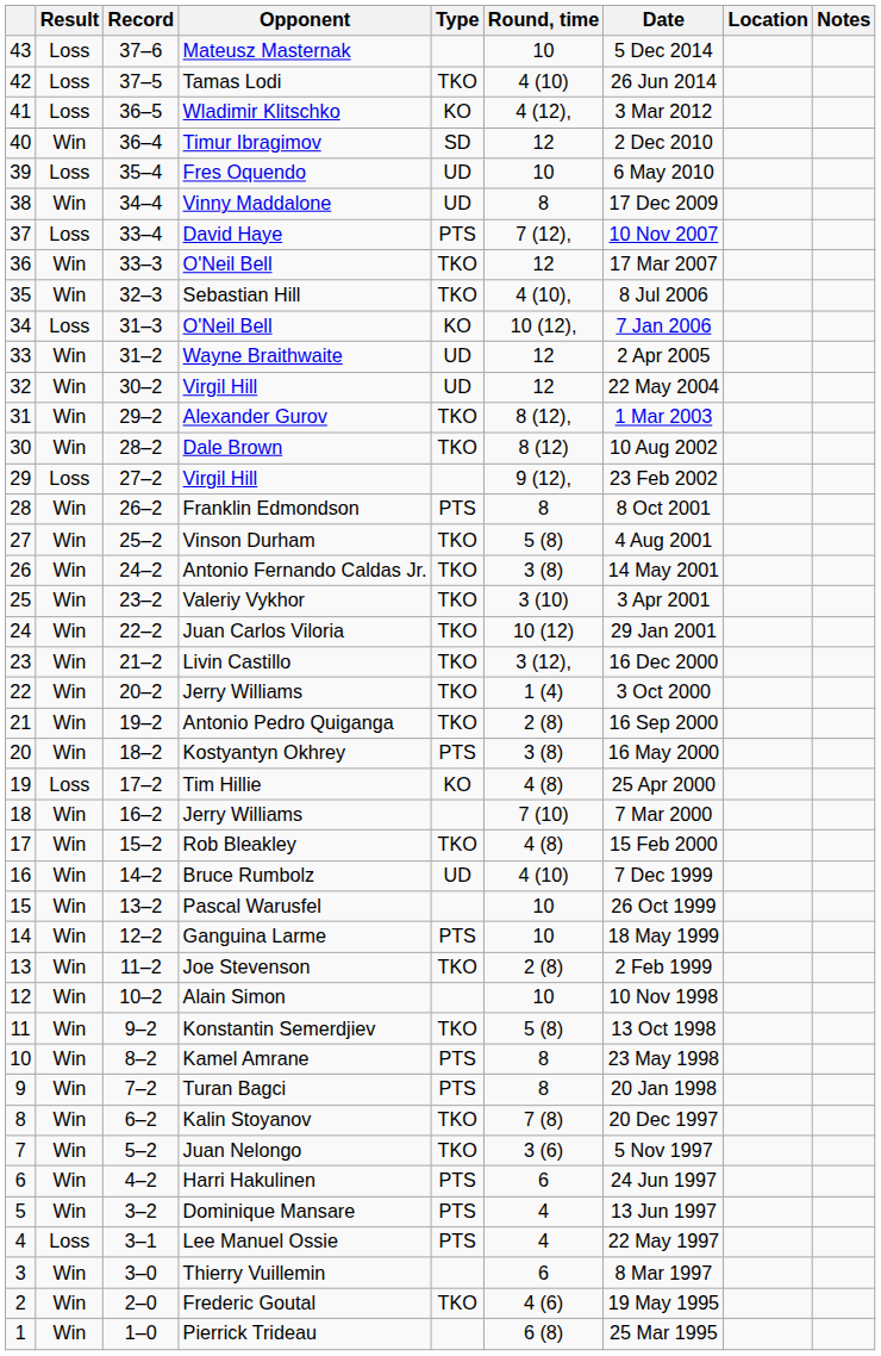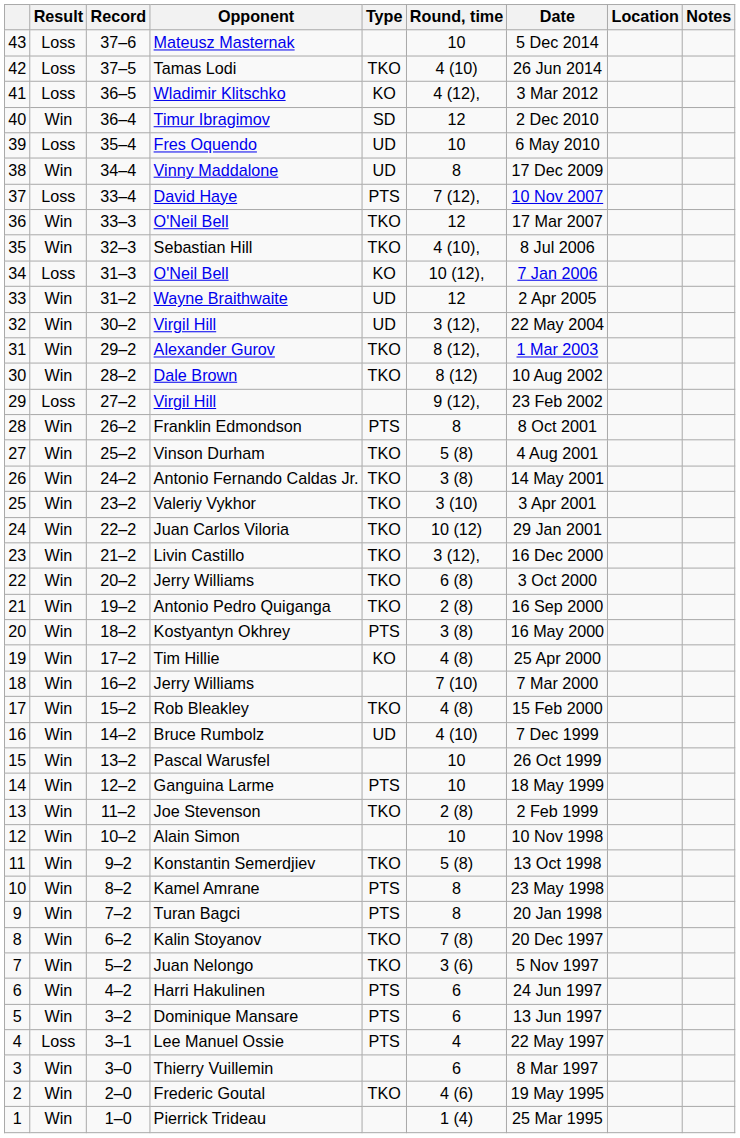 <table class="wikitable" style="text-align:center">
 <tr>
 <th></th>
 <th>Result</th>
 <th>Record</th>
 <th>Opponent</th>
 <th>Type</th>
 <th>Round, time</th>
 <th>Date</th>
 <th>Location</th>
 <th>Notes</th>
 </tr>
 <tr>
 <td>43</td>
 <td>Loss</td>
 <td>37–6</td>
 <td style="text-align:left;"><a href='#'>Mateusz Masternak</a></td>
 <td></td>
 <td>10</td>
 <td>5 Dec 2014</td>
 <td style="text-align:left;"></td>
 <td></td>
 </tr>
 <tr>
 <td>42</td>
 <td>Loss</td>
 <td>37–5</td>
 <td style="text-align:left;">Tamas Lodi</td>
 <td>TKO</td>
 <td>4 (10)</td>
 <td>26 Jun 2014</td>
 <td style="text-align:left;"></td>
 <td></td>
 </tr>
 <tr>
 <td>41</td>
 <td>Loss</td>
 <td>36–5</td>
 <td style="text-align:left;"><a href='#'>Wladimir Klitschko</a></td>
 <td>KO</td>
 <td>4 (12), </td>
 <td>3 Mar 2012</td>
 <td style="text-align:left;"></td>
 <td style="text-align:left;"></td>
 </tr>
 <tr>
 <td>40</td>
 <td>Win</td>
 <td>36–4</td>
 <td style="text-align:left;"><a href='#'>Timur Ibragimov</a></td>
 <td>SD</td>
 <td>12</td>
 <td>2 Dec 2010</td>
 <td style="text-align:left;"></td>
 <td style="text-align:left;"></td>
 </tr>
 <tr>
 <td>39</td>
 <td>Loss</td>
 <td>35–4</td>
 <td style="text-align:left;"><a href='#'>Fres Oquendo</a></td>
 <td>UD</td>
 <td>10</td>
 <td>6 May 2010</td>
 <td style="text-align:left;"></td>
 <td></td>
 </tr>
 <tr>
 <td>38</td>
 <td>Win</td>
 <td>34–4</td>
 <td style="text-align:left;"><a href='#'>Vinny Maddalone</a></td>
 <td>UD</td>
 <td>8</td>
 <td>17 Dec 2009</td>
 <td style="text-align:left;"></td>
 <td></td>
 </tr>
 <tr>
 <td>37</td>
 <td>Loss</td>
 <td>33–4</td>
 <td style="text-align:left;"><a href='#'>David Haye</a></td>
 <td>PTS</td>
 <td>7 (12), </td>
 <td><a href='#'>10 Nov 2007</a></td>
 <td style="text-align:left;"></td>
 <td style="text-align:left;"></td>
 </tr>
 <tr>
 <td>36</td>
 <td>Win</td>
 <td>33–3</td>
 <td style="text-align:left;"><a href='#'>O'Neil Bell</a></td>
 <td>TKO</td>
 <td>12</td>
 <td>17 Mar 2007</td>
 <td style="text-align:left;"></td>
 <td style="text-align:left;"></td>
 </tr>
 <tr>
 <td>35</td>
 <td>Win</td>
 <td>32–3</td>
 <td style="text-align:left;">Sebastian Hill</td>
 <td>TKO</td>
 <td>4 (10), </td>
 <td>8 Jul 2006</td>
 <td style="text-align:left;"></td>
 <td></td>
 </tr>
 <tr>
 <td>34</td>
 <td>Loss</td>
 <td>31–3</td>
 <td style="text-align:left;"><a href='#'>O'Neil Bell</a></td>
 <td>KO</td>
 <td>10 (12), </td>
 <td><a href='#'>7 Jan 2006</a></td>
 <td style="text-align:left;"></td>
 <td style="text-align:left;"></td>
 </tr>
 <tr>
 <td>33</td>
 <td>Win</td>
 <td>31–2</td>
 <td style="text-align:left;"><a href='#'>Wayne Braithwaite</a></td>
 <td>UD</td>
 <td>12</td>
 <td>2 Apr 2005</td>
 <td style="text-align:left;"></td>
 <td style="text-align:left;"></td>
 </tr>
 <tr>
 <td>32</td>
 <td>Win</td>
 <td>30–2</td>
 <td style="text-align:left;"><a href='#'>Virgil Hill</a></td>
 <td>UD</td>
-<td>12</td>
+<td>3 (12), </td>
 <td>22 May 2004</td>
 <td style="text-align:left;"></td>
 <td style="text-align:left;"></td>
 </tr>
 <tr>
 <td>31</td>
 <td>Win</td>
 <td>29–2</td>
 <td style="text-align:left;"><a href='#'>Alexander Gurov</a></td>
 <td>TKO</td>
 <td>8 (12), </td>
 <td><a href='#'>1 Mar 2003</a></td>
 <td style="text-align:left;"></td>
 <td style="text-align:left;"></td>
 </tr>
 <tr>
 <td>30</td>
 <td>Win</td>
 <td>28–2</td>
 <td style="text-align:left;"><a href='#'>Dale Brown</a></td>
 <td>TKO</td>
 <td>8 (12)</td>
 <td>10 Aug 2002</td>
 <td style="text-align:left;"></td>
 <td style="text-align:left;"></td>
 </tr>
 <tr>
 <td>29</td>
 <td>Loss</td>
 <td>27–2</td>
 <td style="text-align:left;"><a href='#'>Virgil Hill</a></td>
 <td></td>
 <td>9 (12), </td>
 <td>23 Feb 2002</td>
 <td style="text-align:left;"></td>
 <td style="text-align:left;"></td>
 </tr>
 <tr>
 <td>28</td>
 <td>Win</td>
 <td>26–2</td>
 <td style="text-align:left;">Franklin Edmondson</td>
 <td>PTS</td>
 <td>8</td>
 <td>8 Oct 2001</td>
 <td style="text-align:left;"></td>
 <td></td>
 </tr>
 <tr>
 <td>27</td>
 <td>Win</td>
 <td>25–2</td>
 <td style="text-align:left;">Vinson Durham</td>
 <td>TKO</td>
 <td>5 (8)</td>
 <td>4 Aug 2001</td>
 <td style="text-align:left;"></td>
 <td></td>
 </tr>
 <tr>
 <td>26</td>
 <td>Win</td>
 <td>24–2</td>
 <td style="text-align:left;">Antonio Fernando Caldas Jr.</td>
 <td>TKO</td>
 <td>3 (8)</td>
 <td>14 May 2001</td>
 <td style="text-align:left;"></td>
 <td></td>
 </tr>
 <tr>
 <td>25</td>
 <td>Win</td>
 <td>23–2</td>
 <td style="text-align:left;">Valeriy Vykhor</td>
 <td>TKO</td>
 <td>3 (10)</td>
 <td>3 Apr 2001</td>
 <td style="text-align:left;"></td>
 <td></td>
 </tr>
 <tr>
 <td>24</td>
 <td>Win</td>
 <td>22–2</td>
 <td style="text-align:left;">Juan Carlos Viloria</td>
 <td>TKO</td>
 <td>10 (12)</td>
 <td>29 Jan 2001</td>
 <td style="text-align:left;"></td>
 <td style="text-align:left;"></td>
 </tr>
 <tr>
 <td>23</td>
 <td>Win</td>
 <td>21–2</td>
 <td style="text-align:left;">Livin Castillo</td>
 <td>TKO</td>
 <td>3 (12), </td>
 <td>16 Dec 2000</td>
 <td style="text-align:left;"></td>
 <td style="text-align:left;"></td>
 </tr>
 <tr>
 <td>22</td>
 <td>Win</td>
 <td>20–2</td>
 <td style="text-align:left;">Jerry Williams</td>
 <td>TKO</td>
-<td>1 (4)</td>
+<td>6 (8)</td>
 <td>3 Oct 2000</td>
 <td style="text-align:left;"></td>
 <td></td>
 </tr>
 <tr>
 <td>21</td>
 <td>Win</td>
 <td>19–2</td>
 <td style="text-align:left;">Antonio Pedro Quiganga</td>
 <td>TKO</td>
 <td>2 (8)</td>
 <td>16 Sep 2000</td>
 <td style="text-align:left;"></td>
 <td></td>
 </tr>
 <tr>
 <td>20</td>
 <td>Win</td>
 <td>18–2</td>
 <td style="text-align:left;">Kostyantyn Okhrey</td>
 <td>PTS</td>
 <td>3 (8)</td>
 <td>16 May 2000</td>
 <td style="text-align:left;"></td>
 <td></td>
 </tr>
 <tr>
 <td>19</td>
-<td>Loss</td>
+<td>Win</td>
 <td>17–2</td>
 <td style="text-align:left;">Tim Hillie</td>
 <td>KO</td>
 <td>4 (8)</td>
 <td>25 Apr 2000</td>
 <td style="text-align:left;"></td>
 <td></td>
 </tr>
 <tr>
 <td>18</td>
 <td>Win</td>
 <td>16–2</td>
 <td style="text-align:left;">Jerry Williams</td>
 <td></td>
 <td>7 (10)</td>
 <td>7 Mar 2000</td>
 <td style="text-align:left;"></td>
 <td></td>
 </tr>
 <tr>
 <td>17</td>
 <td>Win</td>
 <td>15–2</td>
 <td style="text-align:left;">Rob Bleakley</td>
 <td>TKO</td>
 <td>4 (8)</td>
 <td>15 Feb 2000</td>
 <td style="text-align:left;"></td>
 <td></td>
 </tr>
 <tr>
 <td>16</td>
 <td>Win</td>
 <td>14–2</td>
 <td style="text-align:left;">Bruce Rumbolz</td>
 <td>UD</td>
 <td>4 (10)</td>
 <td>7 Dec 1999</td>
 <td style="text-align:left;"></td>
 <td></td>
 </tr>
 <tr>
 <td>15</td>
 <td>Win</td>
 <td>13–2</td>
 <td style="text-align:left;">Pascal Warusfel</td>
 <td></td>
 <td>10</td>
 <td>26 Oct 1999</td>
 <td style="text-align:left;"></td>
 <td style="text-align:left;"></td>
 </tr>
 <tr>
 <td>14</td>
 <td>Win</td>
 <td>12–2</td>
 <td style="text-align:left;">Ganguina Larme</td>
 <td>PTS</td>
 <td>10</td>
 <td>18 May 1999</td>
 <td style="text-align:left;"></td>
 <td style="text-align:left;"></td>
 </tr>
 <tr>
 <td>13</td>
 <td>Win</td>
 <td>11–2</td>
 <td style="text-align:left;">Joe Stevenson</td>
 <td>TKO</td>
 <td>2 (8)</td>
 <td>2 Feb 1999</td>
 <td style="text-align:left;"></td>
 <td></td>
 </tr>
 <tr>
 <td>12</td>
 <td>Win</td>
 <td>10–2</td>
 <td style="text-align:left;">Alain Simon</td>
 <td></td>
 <td>10</td>
 <td>10 Nov 1998</td>
 <td style="text-align:left;"></td>
 <td style="text-align:left;"></td>
 </tr>
 <tr>
 <td>11</td>
 <td>Win</td>
 <td>9–2</td>
 <td style="text-align:left;">Konstantin Semerdjiev</td>
 <td>TKO</td>
 <td>5 (8)</td>
 <td>13 Oct 1998</td>
 <td style="text-align:left;"></td>
 <td></td>
 </tr>
 <tr>
 <td>10</td>
 <td>Win</td>
 <td>8–2</td>
 <td style="text-align:left;">Kamel Amrane</td>
 <td>PTS</td>
 <td>8</td>
 <td>23 May 1998</td>
 <td style="text-align:left;"></td>
 <td></td>
 </tr>
 <tr>
 <td>9</td>
 <td>Win</td>
 <td>7–2</td>
 <td style="text-align:left;">Turan Bagci</td>
 <td>PTS</td>
 <td>8</td>
 <td>20 Jan 1998</td>
 <td style="text-align:left;"></td>
 <td></td>
 </tr>
 <tr>
 <td>8</td>
 <td>Win</td>
 <td>6–2</td>
 <td style="text-align:left;">Kalin Stoyanov</td>
 <td>TKO</td>
 <td>7 (8)</td>
 <td>20 Dec 1997</td>
 <td style="text-align:left;"></td>
 <td></td>
 </tr>
 <tr>
 <td>7</td>
 <td>Win</td>
 <td>5–2</td>
 <td style="text-align:left;">Juan Nelongo</td>
 <td>TKO</td>
 <td>3 (6)</td>
 <td>5 Nov 1997</td>
 <td style="text-align:left;"></td>
 <td></td>
 </tr>
 <tr>
 <td>6</td>
 <td>Win</td>
 <td>4–2</td>
 <td style="text-align:left;">Harri Hakulinen</td>
 <td>PTS</td>
 <td>6</td>
 <td>24 Jun 1997</td>
 <td style="text-align:left;"></td>
 <td></td>
 </tr>
 <tr>
 <td>5</td>
 <td>Win</td>
 <td>3–2</td>
 <td style="text-align:left;">Dominique Mansare</td>
 <td>PTS</td>
-<td>4</td>
+<td>6</td>
 <td>13 Jun 1997</td>
 <td style="text-align:left;"></td>
 <td></td>
 </tr>
 <tr>
 <td>4</td>
 <td>Loss</td>
 <td>3–1</td>
 <td style="text-align:left;">Lee Manuel Ossie</td>
 <td>PTS</td>
 <td>4</td>
 <td>22 May 1997</td>
 <td style="text-align:left;"></td>
 <td></td>
 </tr>
 <tr>
 <td>3</td>
 <td>Win</td>
 <td>3–0</td>
 <td style="text-align:left;">Thierry Vuillemin</td>
 <td></td>
 <td>6</td>
 <td>8 Mar 1997</td>
 <td style="text-align:left;"></td>
 <td></td>
 </tr>
 <tr>
 <td>2</td>
 <td>Win</td>
 <td>2–0</td>
 <td style="text-align:left;">Frederic Goutal</td>
 <td>TKO</td>
 <td>4 (6)</td>
 <td>19 May 1995</td>
 <td style="text-align:left;"></td>
 <td></td>
 </tr>
 <tr>
 <td>1</td>
 <td>Win</td>
 <td>1–0</td>
 <td style="text-align:left;">Pierrick Trideau</td>
 <td></td>
-<td>6 (8)</td>
+<td>1 (4)</td>
 <td>25 Mar 1995</td>
 <td style="text-align:left;"></td>
 <td style="text-align:left;"></td>
 </tr>
 </table>
